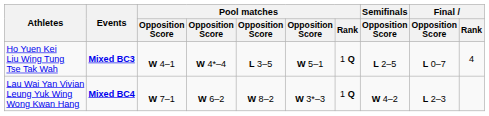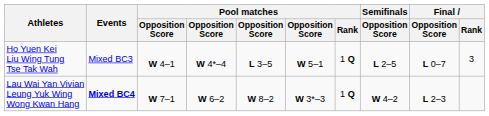 <table class=wikitable style="font-size:90%">
 <tr>
 <th rowspan="2">Athletes</th>
 <th rowspan="2">Events</th>
 <th colspan="5">Pool matches</th>
 <th>Semifinals</th>
 <th colspan=2>Final / </th>
 </tr>
 <tr style="font-size:95%">
 <th>Opposition<br>Score</th>
 <th>Opposition<br>Score</th>
 <th>Opposition<br>Score</th>
 <th>Opposition<br>Score</th>
 <th>Rank</th>
 <th>Opposition<br>Score</th>
 <th>Opposition<br>Score</th>
 <th>Rank</th>
 </tr>
 <tr align=center>
 <td align=left><a href='#'>Ho Yuen Kei</a><br><a href='#'>Liu Wing Tung</a><br><a href='#'>Tse Tak Wah</a></td>
-<td align=left><strong><a href='#'>Mixed BC3</a></strong></td>
+<td align=left><a href='#'>Mixed BC3</a></td>
 <td><br><strong>W</strong> 4–1</td>
 <td><br><strong>W</strong> 4*–4</td>
 <td><br><strong>L</strong> 3–5</td>
 <td><br><strong>W</strong> 5–1</td>
 <td>1 <strong>Q</strong></td>
 <td><br><strong>L</strong> 2–5</td>
 <td><br><strong>L</strong> 0–7</td>
-<td>4</td>
+<td>3</td>
 </tr>
 <tr align=center>
 <td align=left><a href='#'>Lau Wai Yan Vivian</a><br><a href='#'>Leung Yuk Wing</a><br><a href='#'>Wong Kwan Hang</a></td>
 <td align=left><strong><a href='#'>Mixed BC4</a></strong></td>
 <td><br><strong>W</strong> 7–1</td>
 <td><br><strong>W</strong> 6–2</td>
 <td><br><strong>W</strong> 8–2</td>
 <td><br><strong>W</strong> 3*–3</td>
 <td>1 <strong>Q</strong></td>
 <td><br><strong>W</strong> 4–2</td>
 <td><br><strong>L</strong> 2–3</td>
 <td></td>
 </tr>
 </table>
